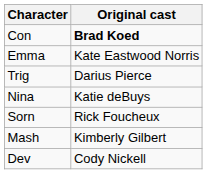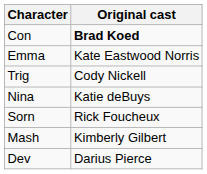 <table class="wikitable">
 <tr>
 <th>Character</th>
 <th>Original cast</th>
 </tr>
 <tr>
 <td>Con</td>
 <td><strong>Brad Koed</strong></td>
 </tr>
 <tr>
 <td>Emma</td>
 <td>Kate Eastwood Norris</td>
 </tr>
 <tr>
 <td>Trig</td>
-<td>Darius Pierce</td>
+<td>Cody Nickell</td>
 </tr>
 <tr>
 <td>Nina</td>
 <td>Katie deBuys</td>
 </tr>
 <tr>
 <td>Sorn</td>
 <td>Rick Foucheux</td>
 </tr>
 <tr>
 <td>Mash</td>
 <td>Kimberly Gilbert</td>
 </tr>
 <tr>
 <td>Dev</td>
-<td>Cody Nickell</td>
+<td>Darius Pierce</td>
 </tr>
 </table>
